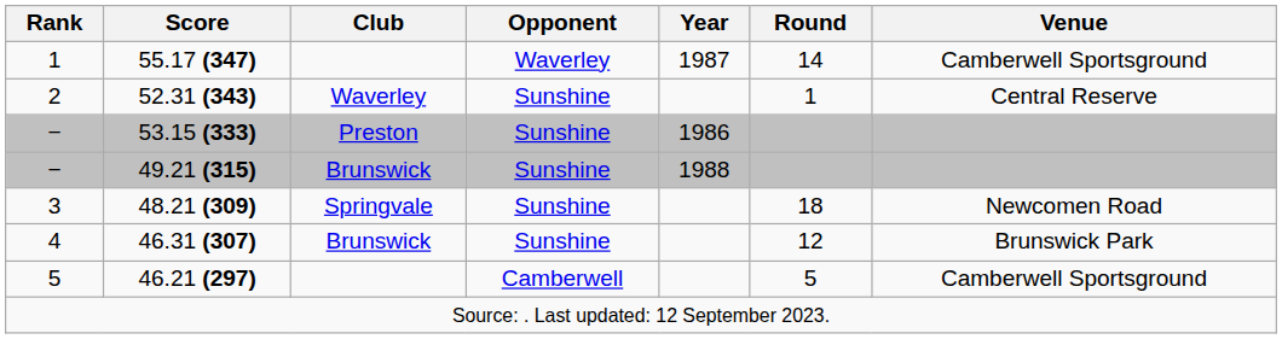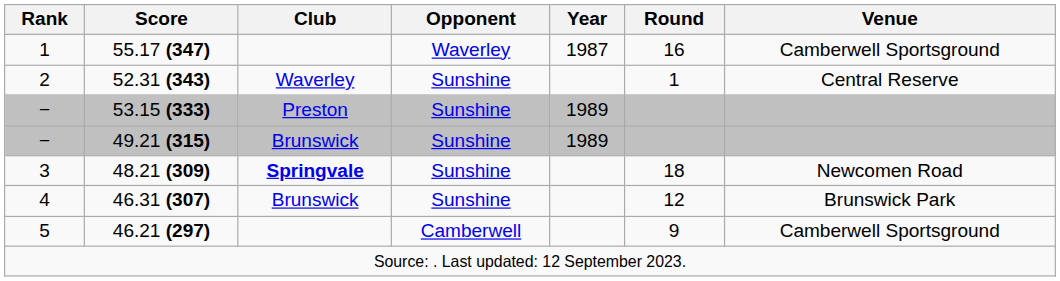 <table class="wikitable"  style="text-align:center; width:100%;">
 <tr>
 <th>Rank</th>
 <th>Score</th>
 <th>Club</th>
 <th>Opponent</th>
 <th>Year</th>
 <th>Round</th>
 <th>Venue</th>
 </tr>
 <tr>
 <td>1</td>
 <td>55.17 <strong>(347)</strong></td>
 <td></td>
 <td><a href='#'>Waverley</a></td>
 <td>1987</td>
-<td>14</td>
+<td>16</td>
 <td>Camberwell Sportsground</td>
 </tr>
 <tr>
 <td>2</td>
 <td>52.31 <strong>(343)</strong></td>
 <td><a href='#'>Waverley</a></td>
 <td><a href='#'>Sunshine</a></td>
 <td></td>
 <td>1</td>
 <td>Central Reserve</td>
 </tr>
 <tr style="text-align:center; background:#C0C0C0">
 <td>−</td>
 <td>53.15 <strong>(333)</strong></td>
 <td><a href='#'>Preston</a></td>
 <td><a href='#'>Sunshine</a></td>
-<td>1986</td>
+<td>1989</td>
 <td></td>
 <td></td>
 </tr>
 <tr style="text-align:center; background:#C0C0C0">
 <td>−</td>
 <td>49.21 <strong>(315)</strong></td>
 <td><a href='#'>Brunswick</a></td>
 <td><a href='#'>Sunshine</a></td>
-<td>1988</td>
+<td>1989</td>
 <td></td>
 <td></td>
 </tr>
 <tr>
 <td>3</td>
 <td>48.21 <strong>(309)</strong></td>
-<td><a href='#'>Springvale</a></td>
+<td><strong><a href='#'>Springvale</a></strong></td>
 <td><a href='#'>Sunshine</a></td>
 <td></td>
 <td>18</td>
 <td>Newcomen Road</td>
 </tr>
 <tr>
 <td>4</td>
 <td>46.31 <strong>(307)</strong></td>
 <td><a href='#'>Brunswick</a></td>
 <td><a href='#'>Sunshine</a></td>
 <td></td>
 <td>12</td>
 <td>Brunswick Park</td>
 </tr>
 <tr>
 <td>5</td>
 <td>46.21 <strong>(297)</strong></td>
 <td></td>
 <td><a href='#'>Camberwell</a></td>
 <td></td>
-<td>5</td>
+<td>9</td>
 <td>Camberwell Sportsground</td>
 </tr>
 <tr>
 <td colspan=7><small>Source:  . Last updated: 12 September 2023.</small></td>
 </tr>
 </table>
